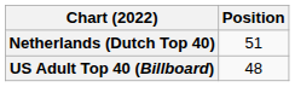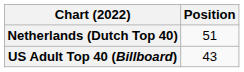 <table class="wikitable sortable plainrowheaders" style="text-align:center">
 <tr>
 <th scope="col">Chart (2022)</th>
 <th scope="col">Position</th>
 </tr>
 <tr>
 <th scope="row">Netherlands (Dutch Top 40)</th>
 <td>51</td>
 </tr>
 <tr>
 <th scope="row">US Adult Top 40 (<em>Billboard</em>)</th>
-<td>48</td>
+<td>43</td>
 </tr>
 </table>
